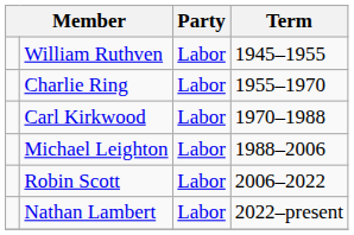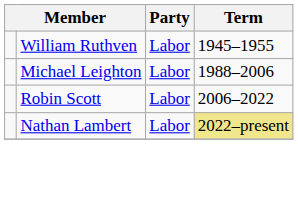 <table class="wikitable">
 <tr>
 <th colspan="2">Member</th>
 <th>Party</th>
 <th>Term</th>
 </tr>
 <tr>
 <td> </td>
 <td><a href='#'>William Ruthven</a></td>
 <td><a href='#'>Labor</a></td>
 <td>1945–1955</td>
-</tr>
-<tr>
-<td> </td>
-<td><a href='#'>Charlie Ring</a></td>
-<td><a href='#'>Labor</a></td>
-<td>1955–1970</td>
-</tr>
-<tr>
-<td> </td>
-<td><a href='#'>Carl Kirkwood</a></td>
-<td><a href='#'>Labor</a></td>
-<td>1970–1988</td>
 </tr>
 <tr>
 <td> </td>
 <td><a href='#'>Michael Leighton</a></td>
 <td><a href='#'>Labor</a></td>
 <td>1988–2006</td>
 </tr>
 <tr>
 <td> </td>
 <td><a href='#'>Robin Scott</a></td>
 <td><a href='#'>Labor</a></td>
 <td>2006–2022</td>
 </tr>
 <tr>
 <td> </td>
 <td><a href='#'>Nathan Lambert</a></td>
 <td><a href='#'>Labor</a></td>
-<td>2022–present</td>
+<td style="background: khaki;">2022–present</td>
 </tr>
 <tr>
 </tr>
 </table>
